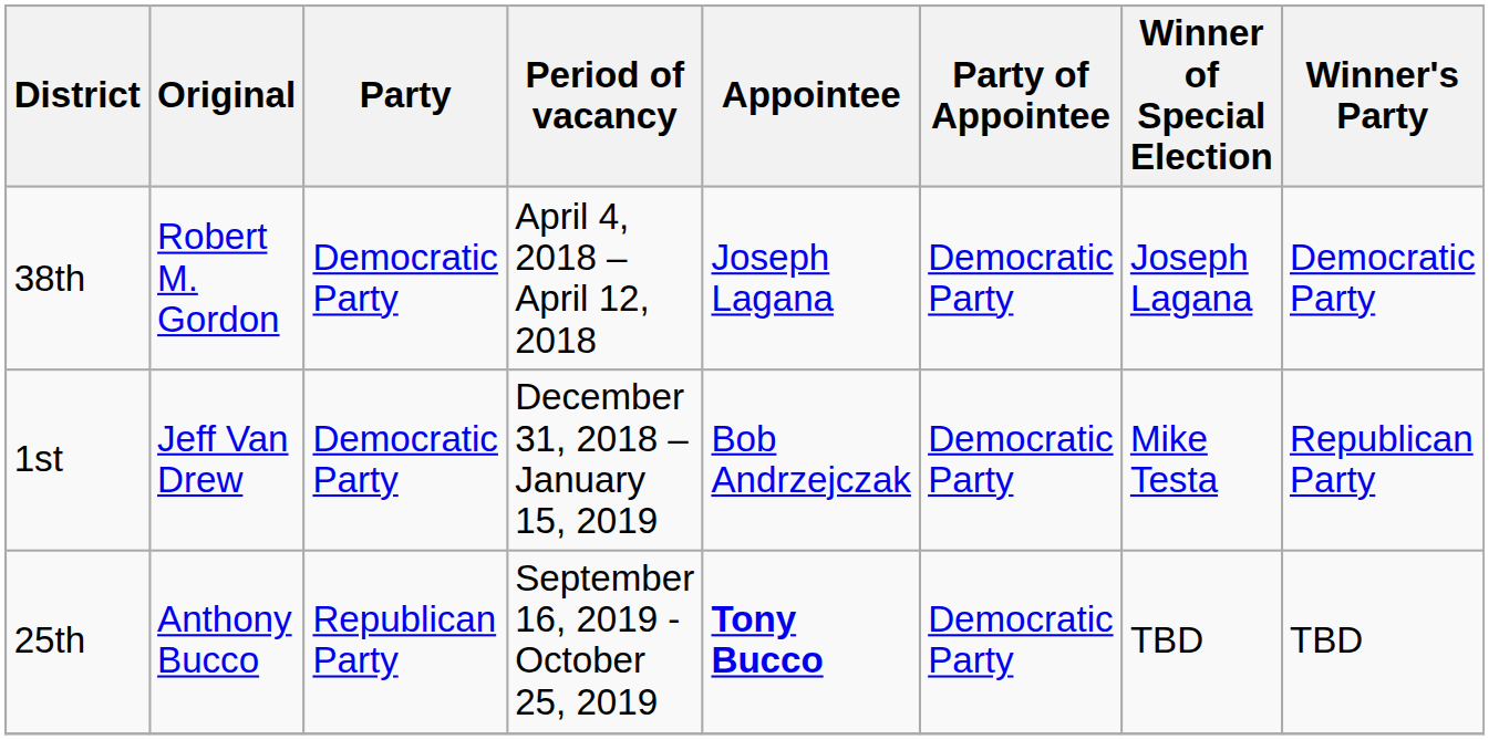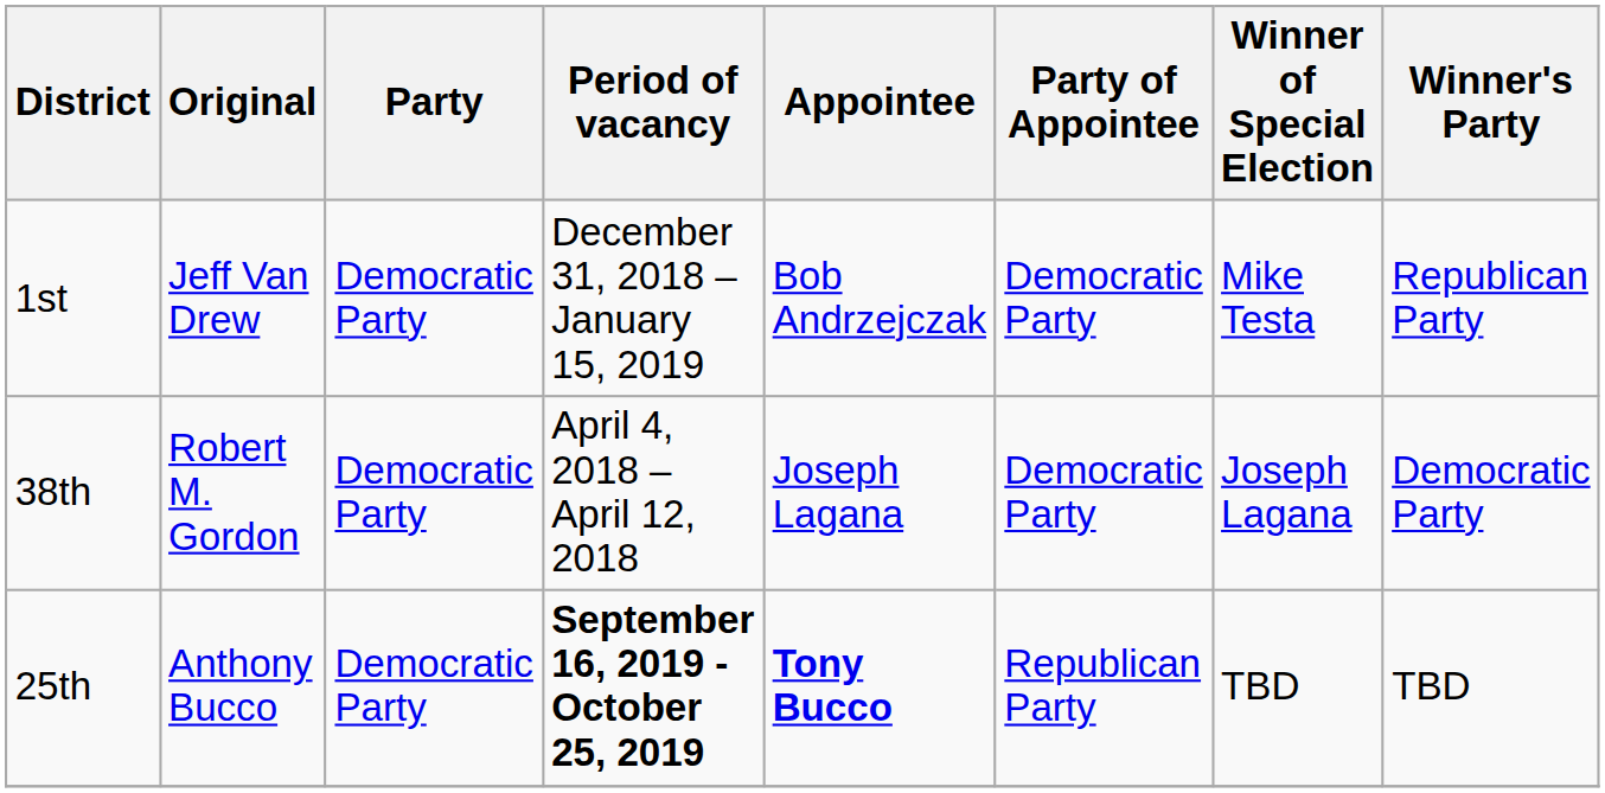 <table class="wikitable sortable">
 <tr>
 <th>District</th>
 <th>Original</th>
 <th>Party</th>
 <th>Period of vacancy</th>
 <th>Appointee</th>
 <th>Party of Appointee</th>
 <th>Winner of Special Election</th>
 <th>Winner's Party</th>
 </tr>
 <tr>
+<td>1st</td>
+<td><a href='#'>Jeff Van Drew</a></td>
+<td><a href='#'>Democratic Party</a></td>
+<td>December 31, 2018 – January 15, 2019</td>
+<td><a href='#'>Bob Andrzejczak</a></td>
+<td><a href='#'>Democratic Party</a></td>
+<td><a href='#'>Mike Testa</a></td>
+<td><a href='#'>Republican Party</a></td>
+</tr>
+<tr>
 <td>38th</td>
 <td><a href='#'>Robert M. Gordon</a></td>
 <td><a href='#'>Democratic Party</a></td>
 <td>April 4, 2018 – April 12, 2018</td>
 <td><a href='#'>Joseph Lagana</a></td>
 <td><a href='#'>Democratic Party</a></td>
 <td><a href='#'>Joseph Lagana</a></td>
 <td><a href='#'>Democratic Party</a></td>
 </tr>
 <tr>
-<td>1st</td>
-<td><a href='#'>Jeff Van Drew</a></td>
-<td><a href='#'>Democratic Party</a></td>
-<td>December 31, 2018 – January 15, 2019</td>
-<td><a href='#'>Bob Andrzejczak</a></td>
-<td><a href='#'>Democratic Party</a></td>
-<td><a href='#'>Mike Testa</a></td>
-<td><a href='#'>Republican Party</a></td>
-</tr>
-<tr>
 <td>25th</td>
 <td><a href='#'>Anthony Bucco</a></td>
+<td><a href='#'>Democratic Party</a></td>
+<td><strong>September 16, 2019 - October 25, 2019</strong></td>
+<td><strong><a href='#'>Tony Bucco</a></strong></td>
 <td><a href='#'>Republican Party</a></td>
-<td>September 16, 2019 - October 25, 2019</td>
-<td><strong><a href='#'>Tony Bucco</a></strong></td>
-<td><a href='#'>Democratic Party</a></td>
 <td>TBD</td>
 <td>TBD</td>
 </tr>
 <tr>
 </tr>
 </table>
